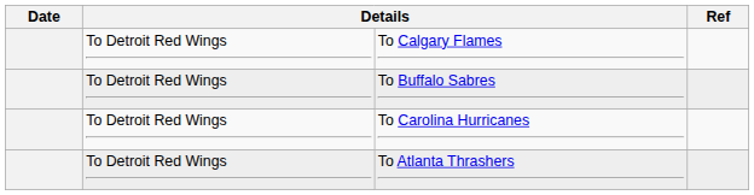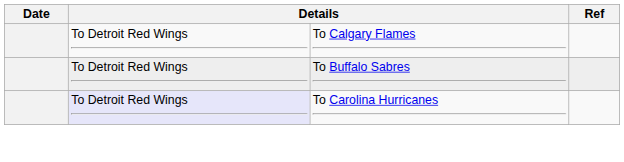 <table class="wikitable plainrowheaders" style="width: 50em;">
 <tr>
 <th scope="col">Date</th>
 <th scope="col" colspan="2">Details</th>
 <th scope="col">Ref</th>
 </tr>
 <tr>
 <th scope="row"></th>
 <td valign="top">To Detroit Red Wings <hr> </td>
 <td valign="top">To <a href='#'>Calgary Flames</a> <hr> </td>
 <td></td>
 </tr>
 <tr bgcolor="#eeeeee">
 <th scope="row"></th>
 <td valign="top">To Detroit Red Wings <hr> </td>
 <td valign="top">To <a href='#'>Buffalo Sabres</a> <hr> </td>
 <td></td>
 </tr>
 <tr>
 <th scope="row"></th>
-<td valign="top">To Detroit Red Wings <hr> </td>
+<td valign="top" style="background: lavender;">To Detroit Red Wings <hr> </td>
 <td valign="top">To <a href='#'>Carolina Hurricanes</a> <hr> </td>
 <td></td>
 </tr>
-<tr bgcolor="#eeeeee">
-<th scope="row"></th>
-<td valign="top">To Detroit Red Wings <hr> </td>
-<td valign="top">To <a href='#'>Atlanta Thrashers</a> <hr> </td>
-<td></td>
-</tr>
 </table>
